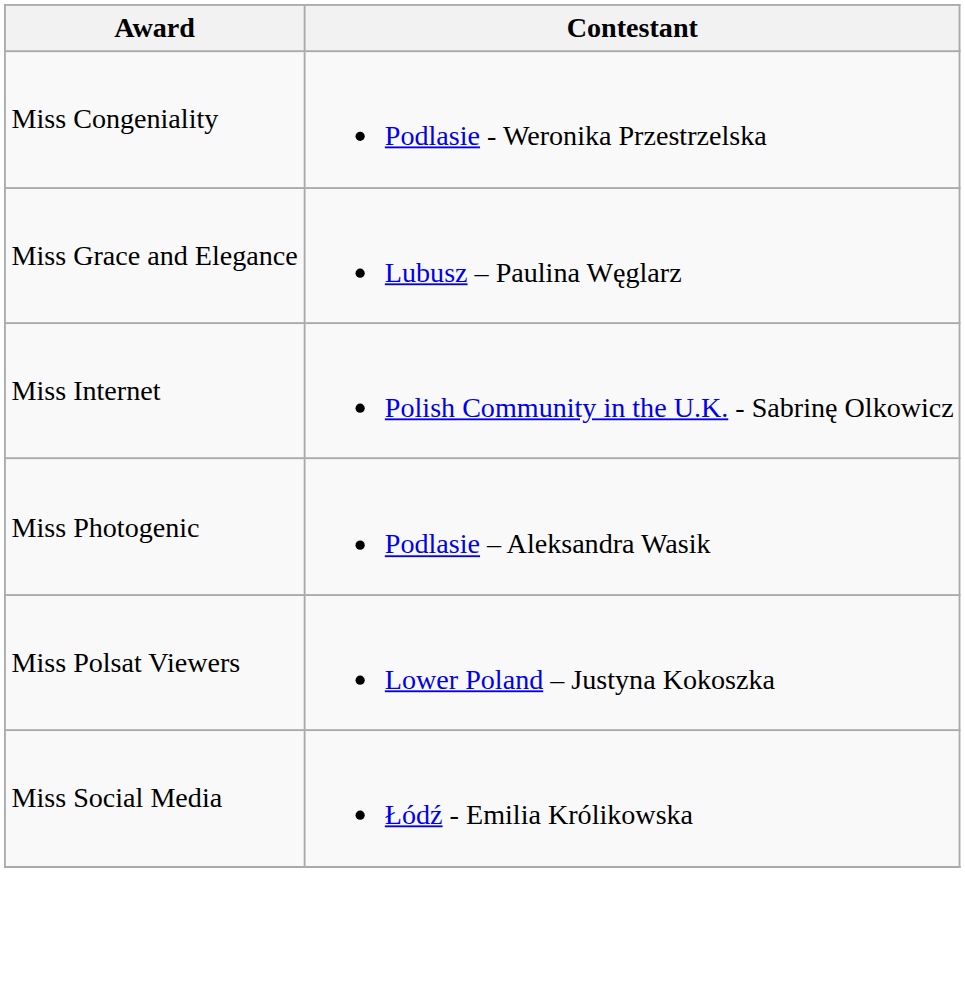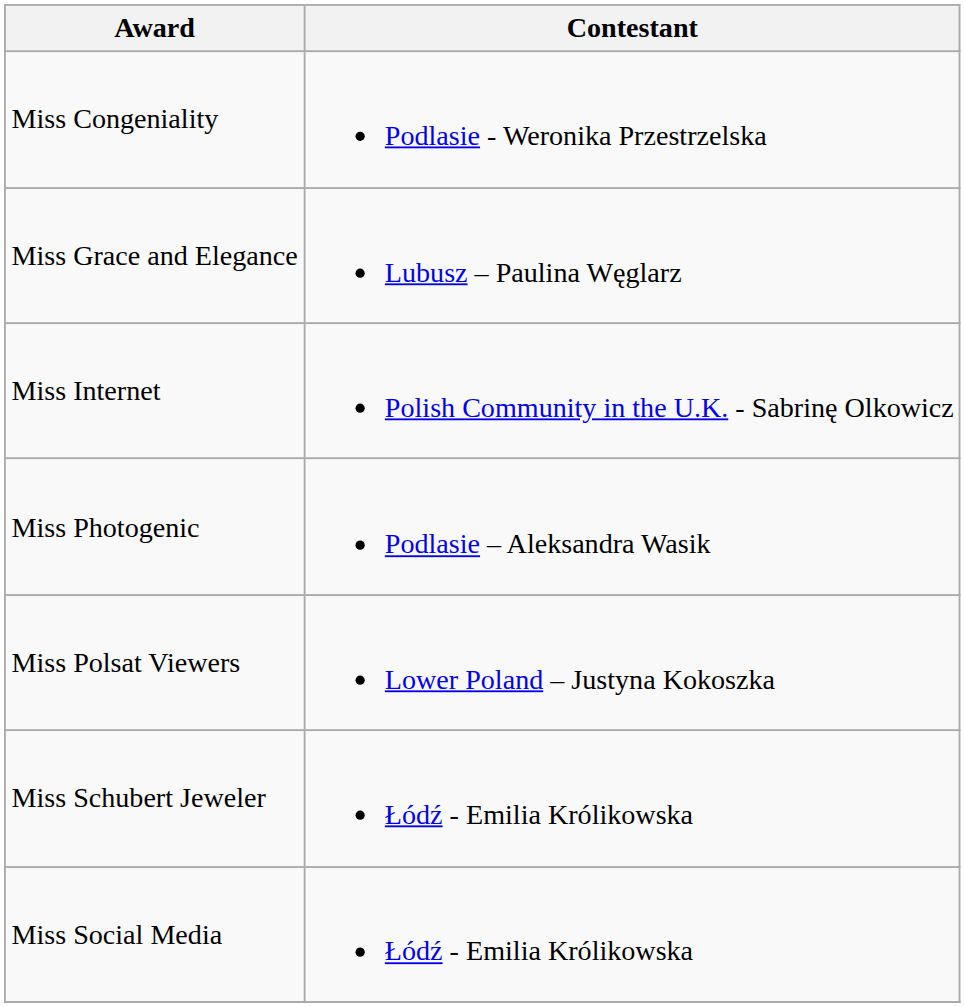 <table class="wikitable unsortable" style="font-size:95%;">
 <tr>
 <th>Award</th>
 <th>Contestant</th>
 </tr>
 <tr>
 <td>Miss Congeniality</td>
 <td><br><ul><li><a href='#'>Podlasie</a> - Weronika Przestrzelska</li></ul></td>
 </tr>
 <tr>
 <td>Miss Grace and Elegance</td>
 <td><br><ul><li><a href='#'>Lubusz</a> – Paulina Węglarz</li></ul></td>
 </tr>
 <tr>
 <td>Miss Internet</td>
 <td><br><ul><li><a href='#'>Polish Community in the U.K.</a> - Sabrinę Olkowicz</li></ul></td>
 </tr>
 <tr>
 <td>Miss Photogenic</td>
 <td><br><ul><li><a href='#'>Podlasie</a> – Aleksandra Wasik</li></ul></td>
 </tr>
 <tr>
 <td>Miss Polsat Viewers</td>
 <td><br><ul><li><a href='#'>Lower Poland</a> – Justyna Kokoszka</li></ul></td>
 </tr>
 <tr>
+<td>Miss Schubert Jeweler</td>
+<td><br><ul><li><a href='#'>Łódź</a> - Emilia Królikowska</li></ul></td>
+</tr>
+<tr>
 <td>Miss Social Media</td>
 <td><br><ul><li><a href='#'>Łódź</a> - Emilia Królikowska</li></ul></td>
 </tr>
 <tr>
 </tr>
 </table>
